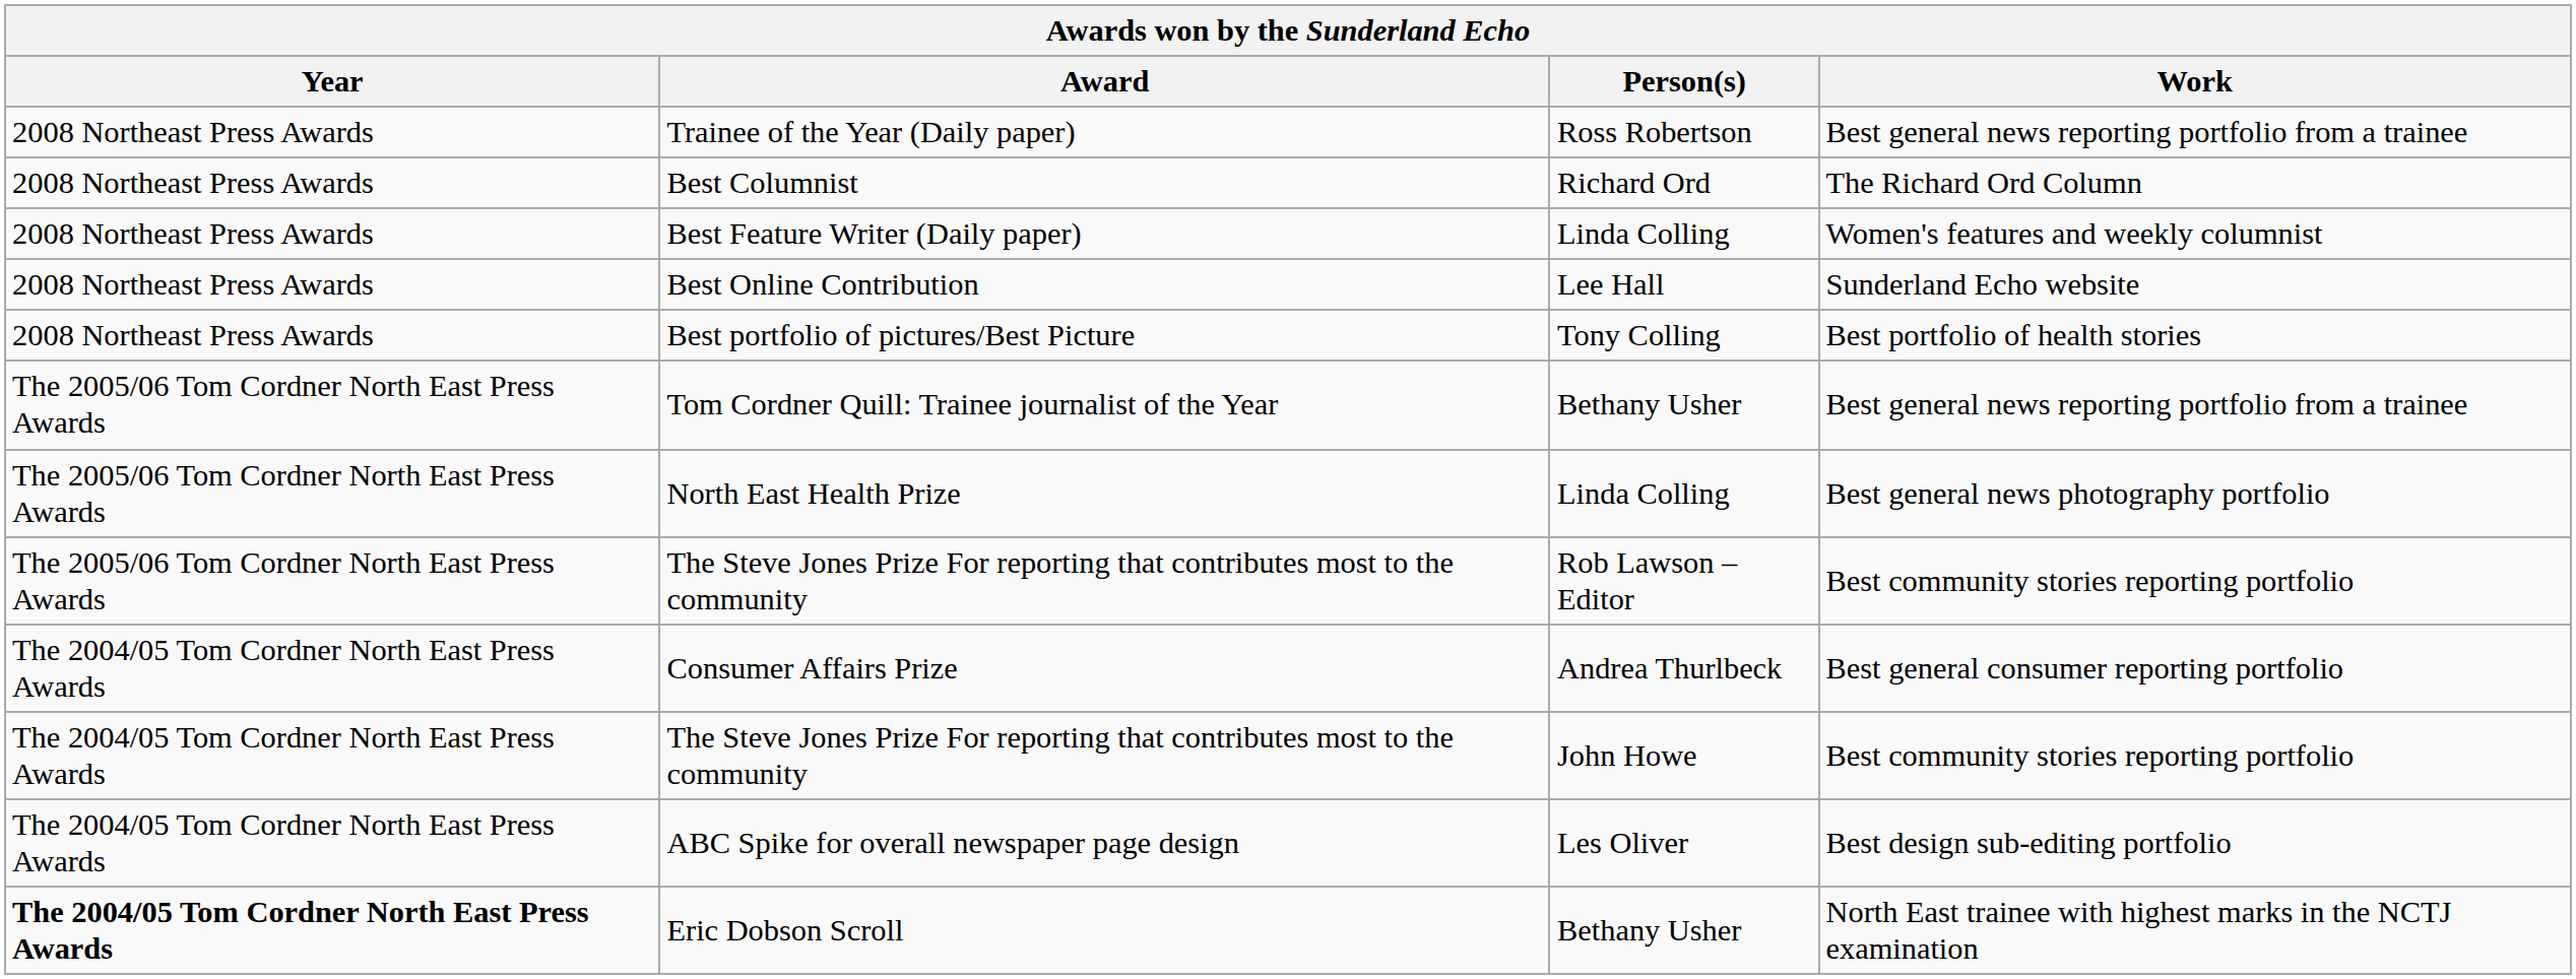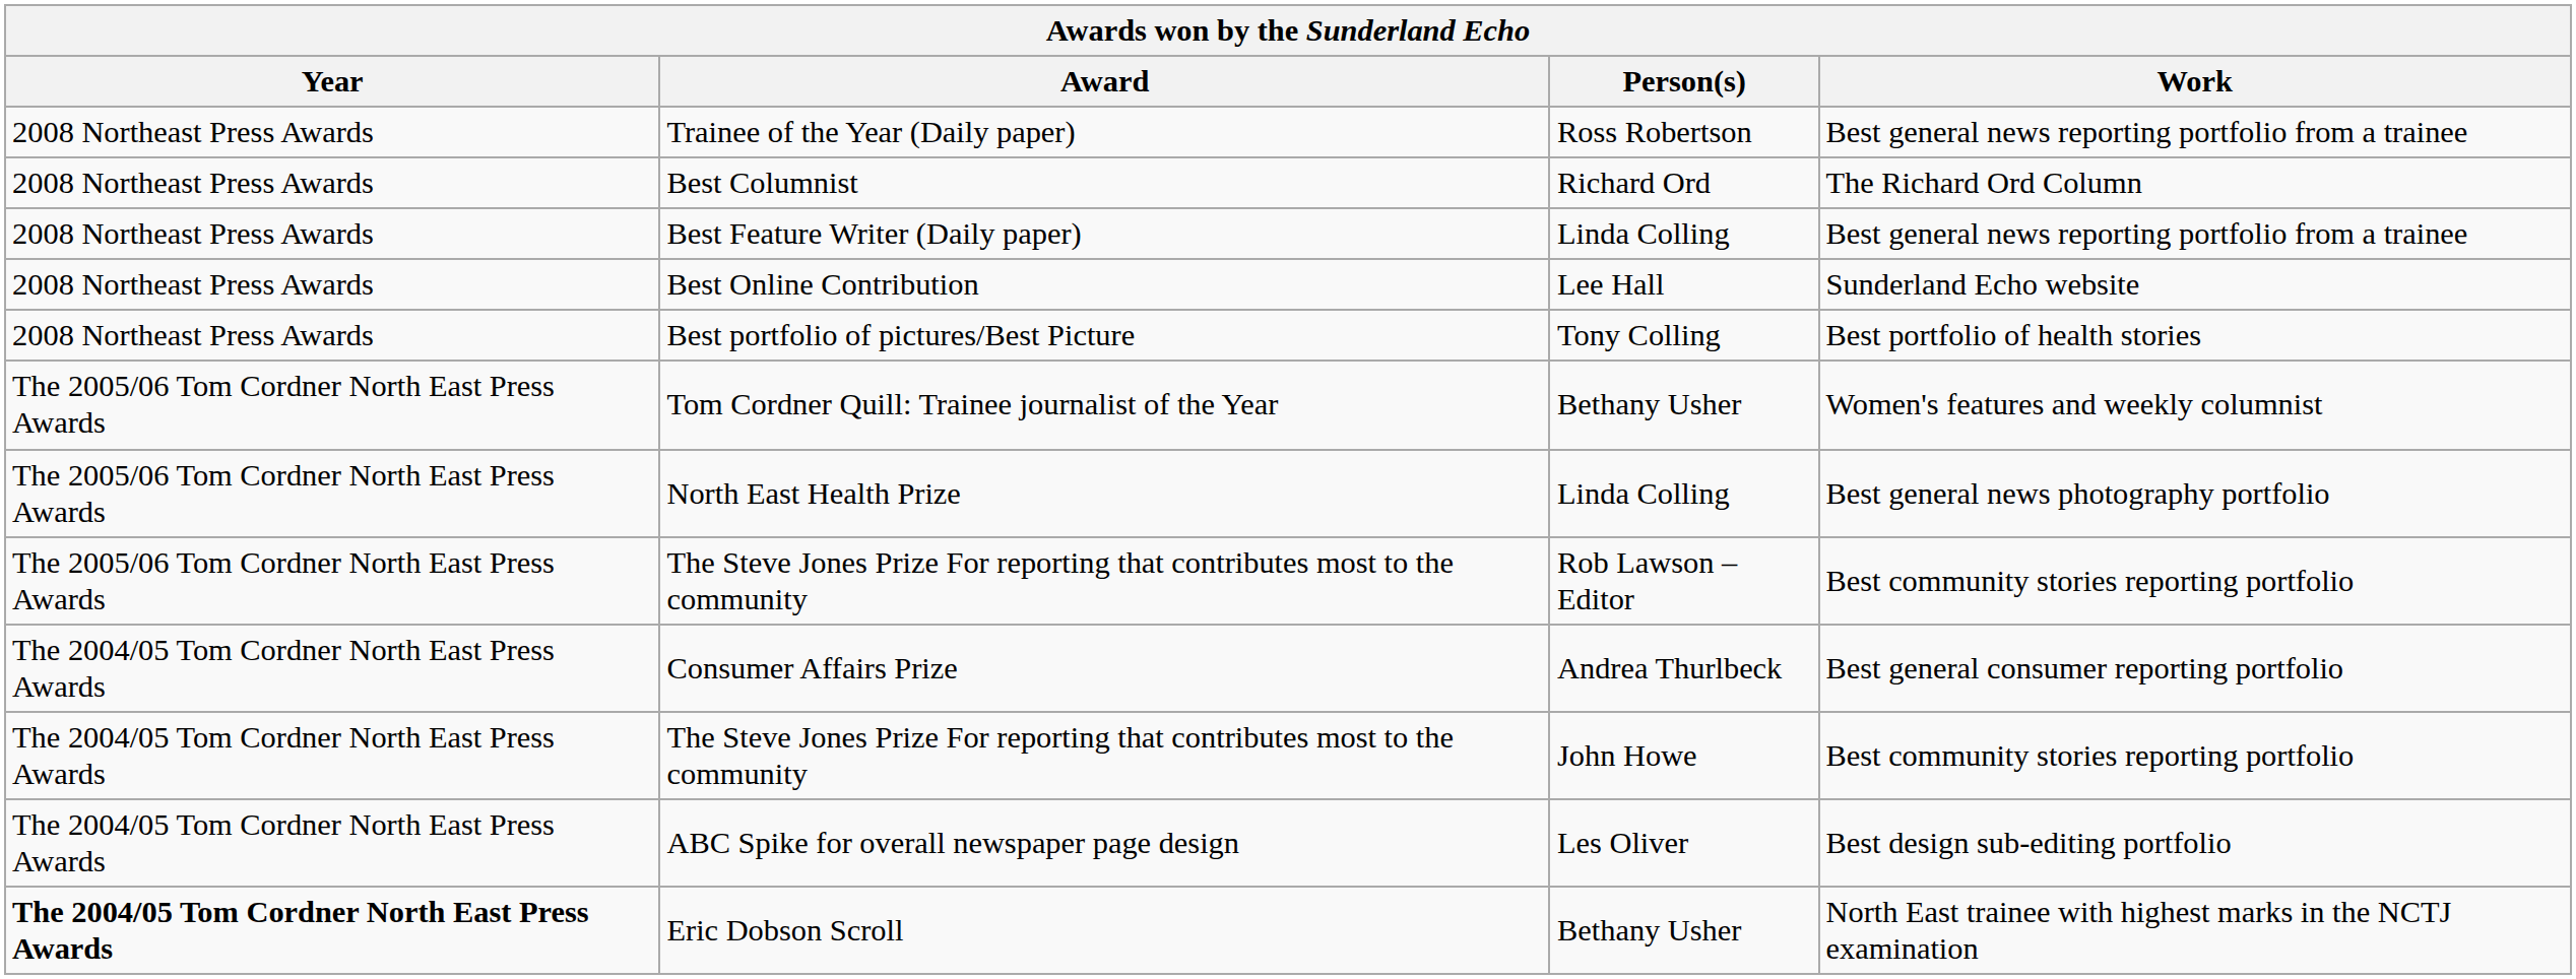 <table class="collapsible wikitable collapsed" style="clear: none; font-size: 95%; margin: 0 auto; padding: 0 auto; width: 100%;">
 <tr>
 <th align="center" colspan="5">Awards won by the <em>Sunderland Echo</em></th>
 </tr>
 <tr>
 <th>Year</th>
 <th>Award</th>
 <th>Person(s)</th>
 <th>Work</th>
 </tr>
 <tr>
 <td>2008 Northeast Press Awards</td>
 <td>Trainee of the Year (Daily paper)</td>
 <td>Ross Robertson</td>
 <td>Best general news reporting portfolio from a trainee</td>
 </tr>
 <tr>
 <td>2008 Northeast Press Awards</td>
 <td>Best Columnist</td>
 <td>Richard Ord</td>
 <td>The Richard Ord Column</td>
 </tr>
 <tr>
 <td>2008 Northeast Press Awards</td>
 <td>Best Feature Writer (Daily paper)</td>
 <td>Linda Colling</td>
-<td>Women's features and weekly columnist</td>
+<td>Best general news reporting portfolio from a trainee</td>
 </tr>
 <tr>
 <td>2008 Northeast Press Awards</td>
 <td>Best Online Contribution</td>
 <td>Lee Hall</td>
 <td>Sunderland Echo website</td>
 </tr>
 <tr>
 <td>2008 Northeast Press Awards</td>
 <td>Best portfolio of pictures/Best Picture</td>
 <td>Tony Colling</td>
 <td>Best portfolio of health stories</td>
 </tr>
 <tr>
 <td>The 2005/06 Tom Cordner North East Press Awards</td>
 <td>Tom Cordner Quill: Trainee journalist of the Year</td>
 <td>Bethany Usher</td>
-<td>Best general news reporting portfolio from a trainee</td>
+<td>Women's features and weekly columnist</td>
 </tr>
 <tr>
 <td>The 2005/06 Tom Cordner North East Press Awards</td>
 <td>North East Health Prize</td>
 <td>Linda Colling</td>
 <td>Best general news photography portfolio</td>
 </tr>
 <tr>
 <td>The 2005/06 Tom Cordner North East Press Awards</td>
 <td>The Steve Jones Prize For reporting that contributes most to the community</td>
 <td>Rob Lawson – Editor</td>
 <td>Best community stories reporting portfolio</td>
 </tr>
 <tr>
 <td>The 2004/05 Tom Cordner North East Press Awards</td>
 <td>Consumer Affairs Prize</td>
 <td>Andrea Thurlbeck</td>
 <td>Best general consumer reporting portfolio</td>
 </tr>
 <tr>
 <td>The 2004/05 Tom Cordner North East Press Awards</td>
 <td>The Steve Jones Prize For reporting that contributes most to the community</td>
 <td>John Howe</td>
 <td>Best community stories reporting portfolio</td>
 </tr>
 <tr>
 <td>The 2004/05 Tom Cordner North East Press Awards</td>
 <td>ABC Spike for overall newspaper page design</td>
 <td>Les Oliver</td>
 <td>Best design sub-editing portfolio</td>
 </tr>
 <tr>
 <td><strong>The 2004/05 Tom Cordner North East Press Awards</strong></td>
 <td>Eric Dobson Scroll</td>
 <td>Bethany Usher</td>
 <td>North East trainee with highest marks in the NCTJ examination</td>
 </tr>
 </table>
